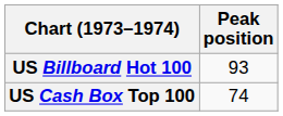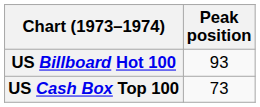 <table class="wikitable plainrowheaders">
 <tr>
 <th align="left">Chart (1973–1974)</th>
 <th align="left">Peak<br>position</th>
 </tr>
 <tr>
 <th scope="row">US <em><a href='#'>Billboard</a></em> <a href='#'>Hot 100</a></th>
 <td style="text-align:center;">93</td>
 </tr>
 <tr>
 <th scope="row">US <em><a href='#'>Cash Box</a></em> Top 100</th>
-<td align="center">74</td>
+<td align="center">73</td>
 </tr>
 </table>
